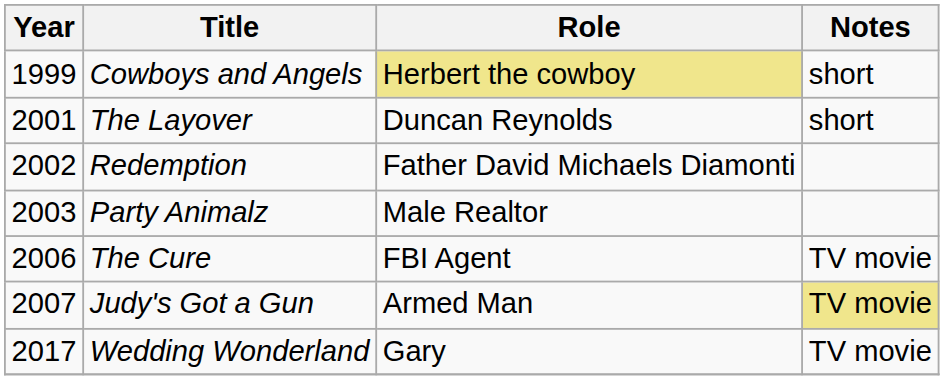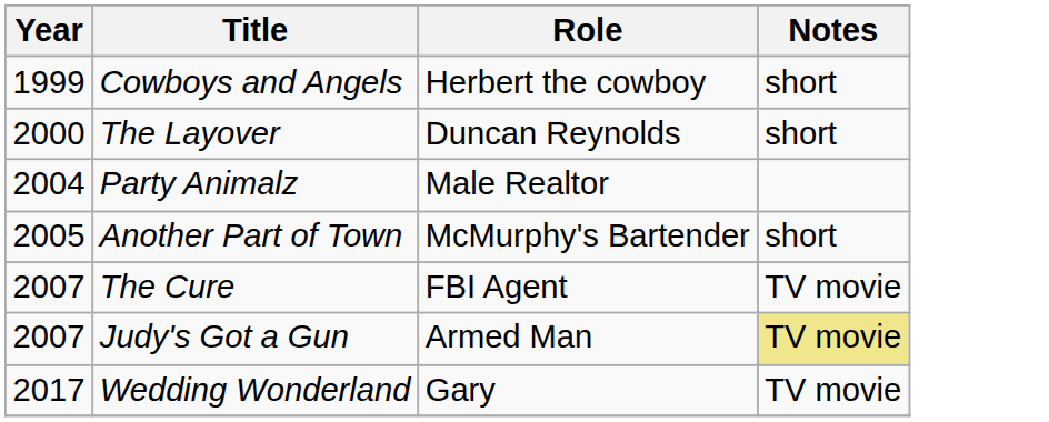 <table class="wikitable sortable">
 <tr>
 <th>Year</th>
 <th>Title</th>
 <th>Role</th>
 <th class="unsortable">Notes</th>
 </tr>
 <tr>
 <td>1999</td>
 <td><em>Cowboys and Angels</em></td>
-<td style="background: khaki;">Herbert the cowboy</td>
+<td>Herbert the cowboy</td>
 <td>short</td>
 </tr>
 <tr>
-<td>2001</td>
+<td>2000</td>
 <td><em>The Layover</em></td>
 <td>Duncan Reynolds</td>
 <td>short</td>
 </tr>
 <tr>
-<td>2002</td>
-<td><em>Redemption</em></td>
-<td>Father David Michaels Diamonti</td>
-<td></td>
-</tr>
-<tr>
-<td>2003</td>
+<td>2004</td>
 <td><em>Party Animalz</em></td>
 <td>Male Realtor</td>
 <td></td>
 </tr>
 <tr>
-<td>2006</td>
+<td>2005</td>
+<td><em>Another Part of Town</em></td>
+<td>McMurphy's Bartender</td>
+<td>short</td>
+</tr>
+<tr>
+<td>2007</td>
 <td><em>The Cure</em></td>
 <td>FBI Agent</td>
 <td>TV movie</td>
 </tr>
 <tr>
 <td>2007</td>
 <td><em>Judy's Got a Gun</em></td>
 <td>Armed Man</td>
 <td style="background: khaki;">TV movie</td>
 </tr>
 <tr>
 <td>2017</td>
 <td><em>Wedding Wonderland</em></td>
 <td>Gary</td>
 <td>TV movie</td>
 </tr>
 <tr>
 </tr>
 </table>
